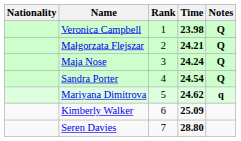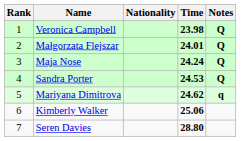 <table class="wikitable sortable" style="text-align:center">
 <tr>
+<th>Rank</th>
+<th>Name</th>
 <th>Nationality</th>
-<th>Name</th>
-<th>Rank</th>
 <th>Time</th>
 <th>Notes</th>
 </tr>
 <tr bgcolor=ccffcc>
+<td>1</td>
+<td align=left><a href='#'>Veronica Campbell</a></td>
 <td align=left></td>
-<td align=left><a href='#'>Veronica Campbell</a></td>
-<td>1</td>
 <td><strong>23.98</strong></td>
 <td><strong>Q</strong></td>
 </tr>
 <tr bgcolor=ccffcc>
+<td>2</td>
+<td align=left><a href='#'>Małgorzata Flejszar</a></td>
 <td align=left></td>
-<td align=left><a href='#'>Małgorzata Flejszar</a></td>
-<td>2</td>
-<td><strong>24.21</strong></td>
+<td><strong>24.01</strong></td>
 <td><strong>Q</strong></td>
 </tr>
 <tr bgcolor=ccffcc>
+<td>3</td>
+<td align=left><a href='#'>Maja Nose</a></td>
 <td align=left></td>
-<td align=left><a href='#'>Maja Nose</a></td>
-<td>3</td>
 <td><strong>24.24</strong></td>
 <td><strong>Q</strong></td>
 </tr>
 <tr bgcolor=ccffcc>
+<td>4</td>
+<td align=left><a href='#'>Sandra Porter</a></td>
 <td align=left></td>
-<td align=left><a href='#'>Sandra Porter</a></td>
-<td>4</td>
-<td><strong>24.54</strong></td>
+<td><strong>24.53</strong></td>
 <td><strong>Q</strong></td>
 </tr>
 <tr bgcolor=ddffdd>
+<td>5</td>
+<td align=left><a href='#'>Mariyana Dimitrova</a></td>
 <td align=left></td>
-<td align=left><a href='#'>Mariyana Dimitrova</a></td>
-<td>5</td>
 <td><strong>24.62</strong></td>
 <td><strong>q</strong></td>
 </tr>
 <tr>
+<td>6</td>
+<td align=left><a href='#'>Kimberly Walker</a></td>
 <td align=left></td>
-<td align=left><a href='#'>Kimberly Walker</a></td>
-<td>6</td>
-<td><strong>25.09</strong></td>
+<td><strong>25.06</strong></td>
 <td></td>
 </tr>
 <tr>
+<td>7</td>
+<td align=left><a href='#'>Seren Davies</a></td>
 <td align=left></td>
-<td align=left><a href='#'>Seren Davies</a></td>
-<td>7</td>
 <td><strong>28.80</strong></td>
 <td></td>
 </tr>
 </table>
